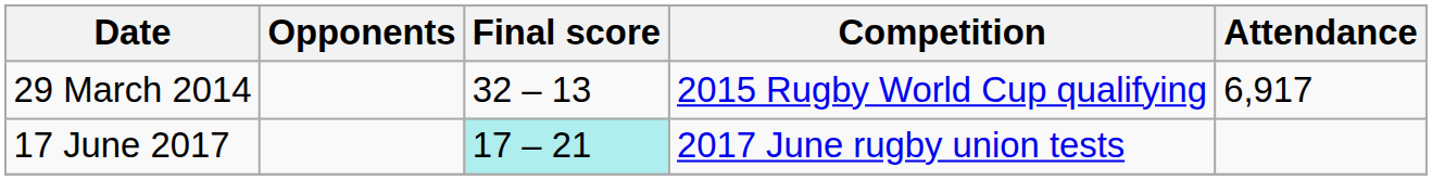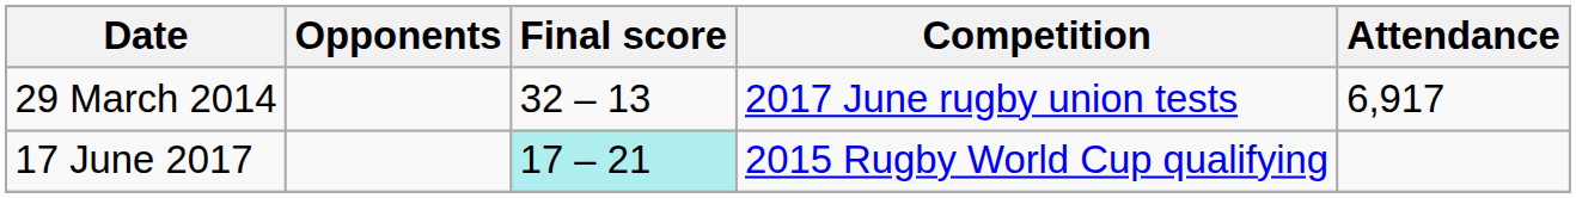 <table class="wikitable">
 <tr>
 <th>Date</th>
 <th>Opponents</th>
 <th>Final score</th>
 <th>Competition</th>
 <th>Attendance</th>
 </tr>
 <tr>
 <td>29 March 2014</td>
 <td></td>
 <td>32 – 13</td>
-<td><a href='#'>2015 Rugby World Cup qualifying</a></td>
+<td><a href='#'>2017 June rugby union tests</a></td>
 <td>6,917</td>
 </tr>
 <tr>
 <td>17 June 2017</td>
 <td></td>
 <td style="background: paleturquoise;">17 – 21</td>
-<td><a href='#'>2017 June rugby union tests</a></td>
+<td><a href='#'>2015 Rugby World Cup qualifying</a></td>
 <td></td>
 </tr>
 <tr>
 </tr>
 </table>
